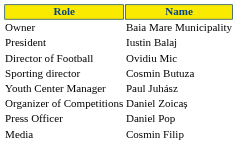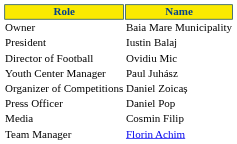 <table class="toccolours">
 <tr>
 <th style="background:#faea00;color:#04428b;border:1px solid #04428b;">Role</th>
 <th style="background:#faea00;color:#04428b;border:1px solid #04428b;">Name</th>
 </tr>
 <tr>
 <td>Owner</td>
 <td> Baia Mare Municipality</td>
 </tr>
 <tr>
 <td>President</td>
 <td> Iustin Balaj</td>
 </tr>
 <tr>
 <td>Director of Football</td>
 <td> Ovidiu Mic</td>
 </tr>
 <tr>
-<td>Sporting director</td>
-<td> Cosmin Butuza</td>
-</tr>
-<tr>
 <td>Youth Center Manager</td>
 <td> Paul Juhász</td>
 </tr>
 <tr>
 <td>Organizer of Competitions</td>
 <td> Daniel Zoicaș</td>
 </tr>
 <tr>
 <td>Press Officer</td>
 <td> Daniel Pop</td>
 </tr>
 <tr>
 <td>Media</td>
 <td> Cosmin Filip</td>
 </tr>
+<tr>
+<td>Team Manager</td>
+<td> <a href='#'>Florin Achim</a></td>
+</tr>
 </table>
